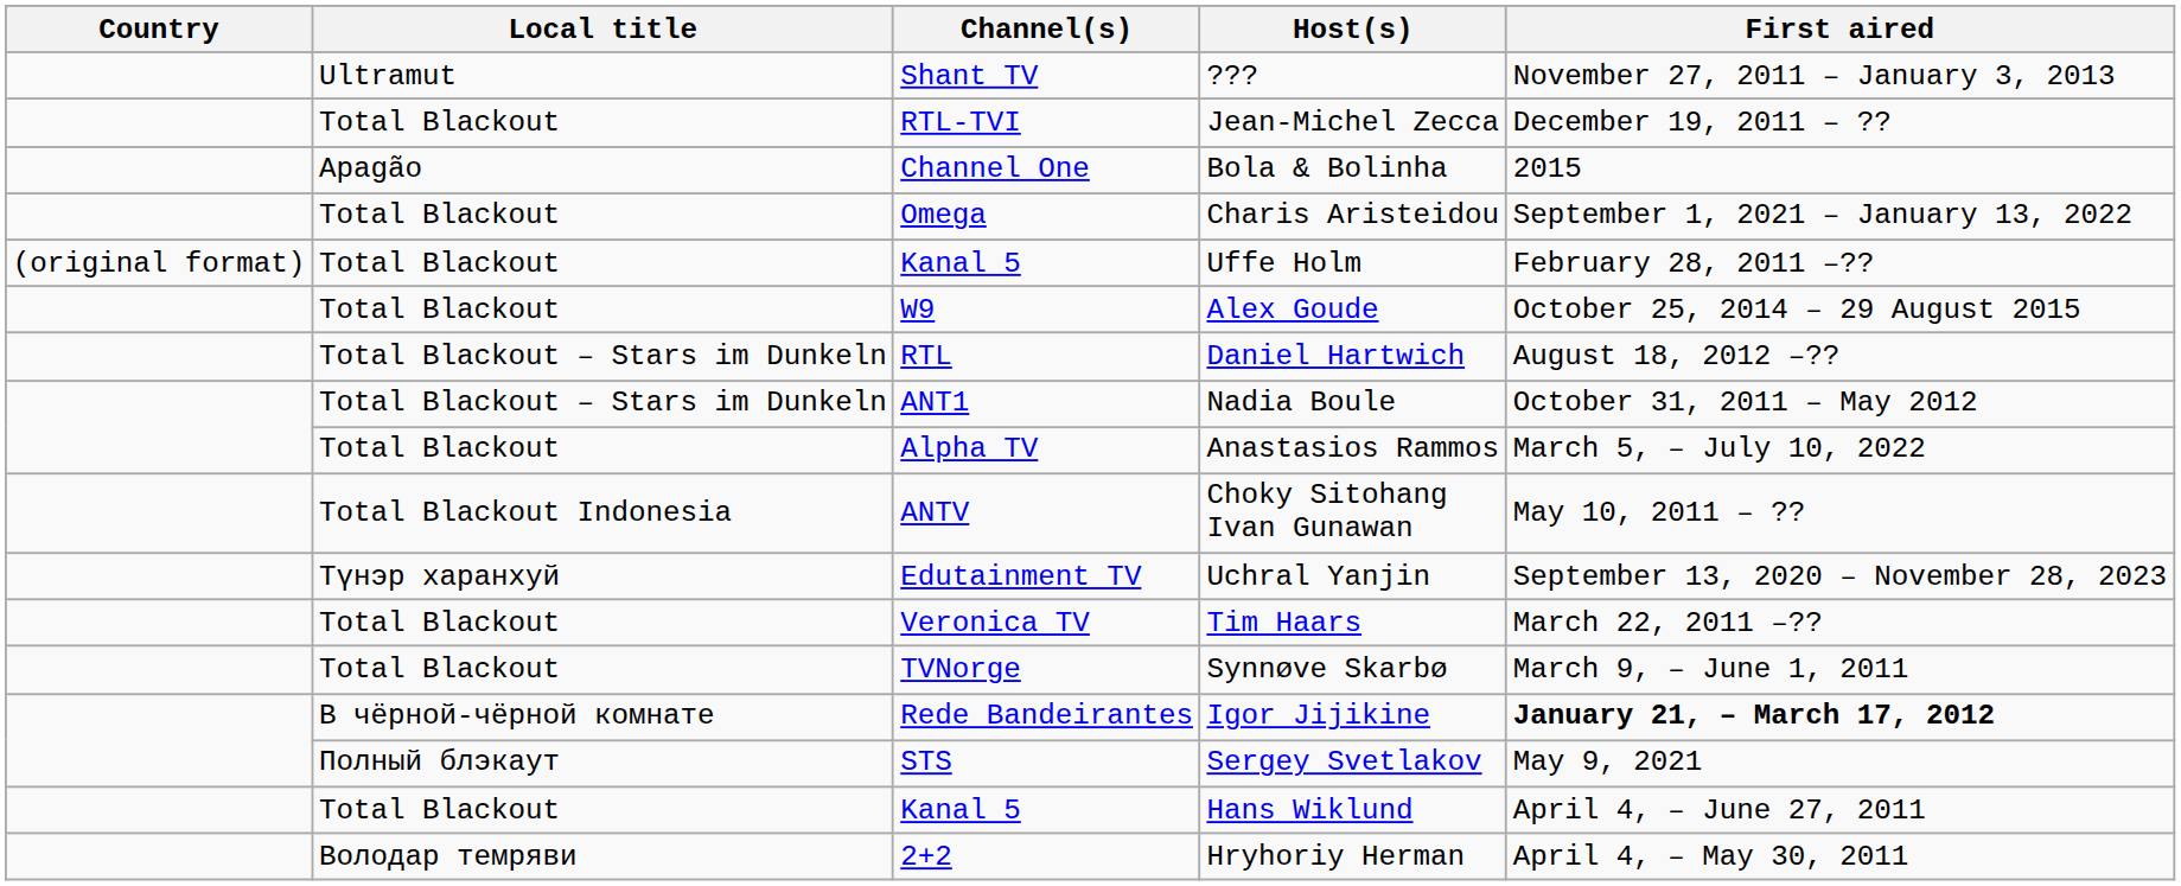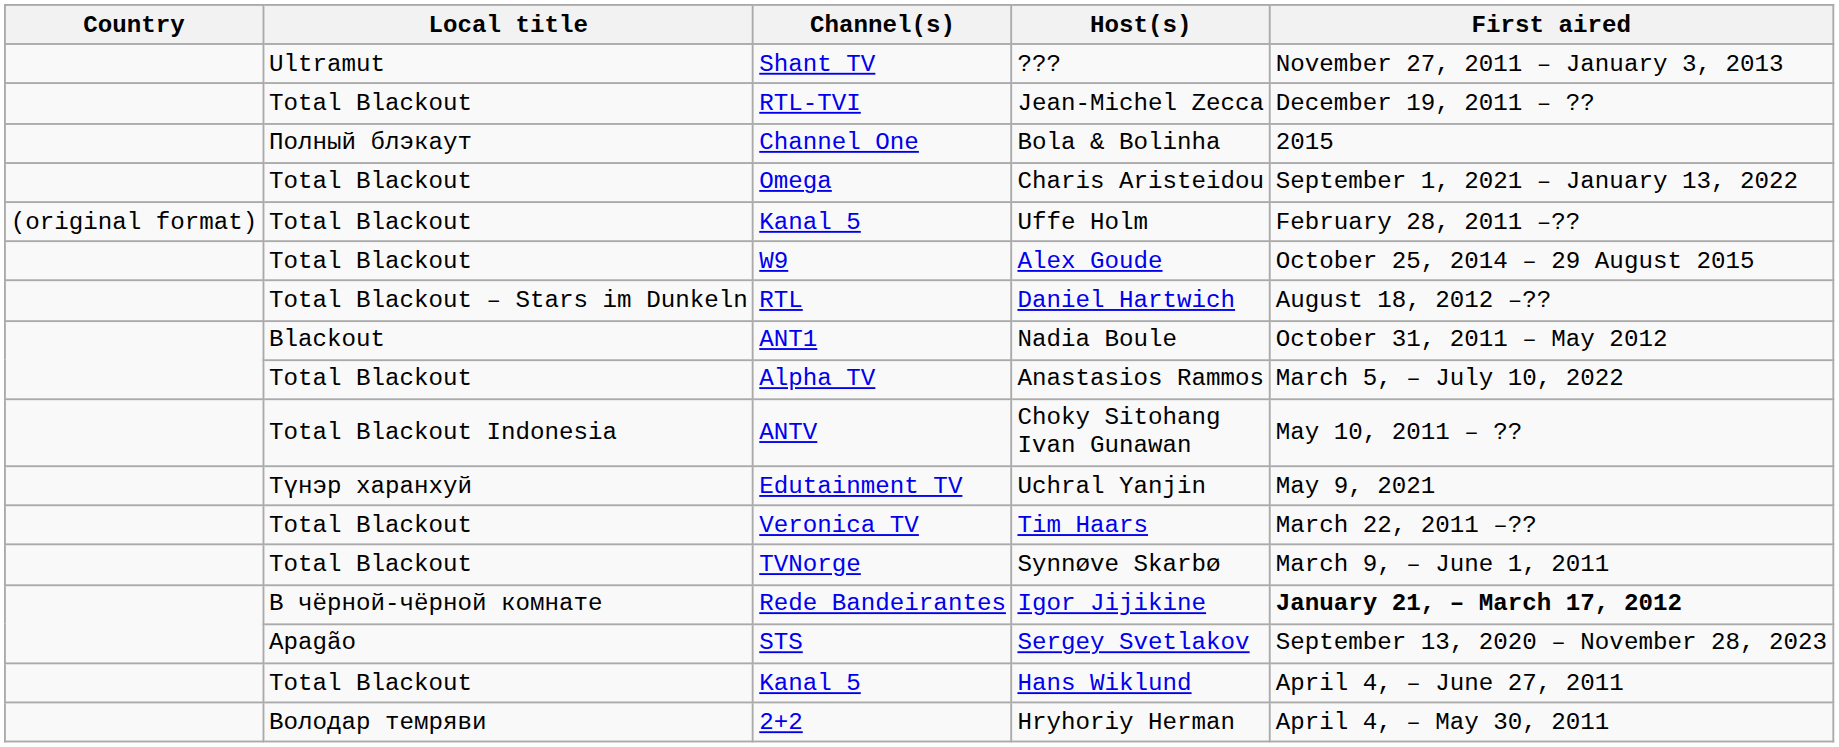 <table class="wikitable">
 <tr>
 <th><strong>Country</strong></th>
 <th><strong>Local title</strong></th>
 <th><strong>Channel(s)</strong></th>
 <th><strong>Host(s)</strong></th>
 <th><strong>First aired</strong></th>
 </tr>
 <tr>
 <td></td>
 <td>Ultramut</td>
 <td><a href='#'>Shant TV</a></td>
 <td>???</td>
 <td>November 27, 2011 – January 3, 2013</td>
 </tr>
 <tr>
 <td></td>
 <td>Total Blackout</td>
 <td><a href='#'>RTL-TVI</a></td>
 <td>Jean-Michel Zecca</td>
 <td>December 19, 2011 – ??</td>
 </tr>
 <tr>
 <td></td>
-<td>Apagão</td>
+<td>Полный блэкаут</td>
 <td><a href='#'>Channel One</a></td>
 <td>Bola & Bolinha</td>
 <td>2015</td>
 </tr>
 <tr>
 <td></td>
 <td>Total Blackout</td>
 <td><a href='#'>Omega</a></td>
 <td>Charis Aristeidou</td>
 <td>September 1, 2021 –  January 13, 2022</td>
 </tr>
 <tr>
 <td>(original format)</td>
 <td>Total Blackout</td>
 <td><a href='#'>Kanal 5</a></td>
 <td>Uffe Holm</td>
 <td>February 28, 2011  –??</td>
 </tr>
 <tr>
 <td></td>
 <td>Total Blackout</td>
 <td><a href='#'>W9</a></td>
 <td><a href='#'>Alex Goude</a></td>
 <td>October 25, 2014 –  29 August 2015</td>
 </tr>
 <tr>
 <td></td>
 <td>Total Blackout – Stars im Dunkeln</td>
 <td><a href='#'>RTL</a></td>
 <td><a href='#'>Daniel Hartwich</a></td>
 <td>August 18, 2012 –??</td>
 </tr>
 <tr>
 <td rowspan="2"></td>
-<td>Total Blackout – Stars im Dunkeln</td>
+<td>Blackout</td>
 <td><a href='#'>ANT1</a></td>
 <td>Nadia Boule</td>
 <td>October 31, 2011 – May 2012</td>
 </tr>
 <tr>
 <td>Total Blackout</td>
 <td><a href='#'>Alpha TV</a></td>
 <td>Anastasios Rammos</td>
 <td>March 5, – July 10, 2022</td>
 </tr>
 <tr>
 <td></td>
 <td>Total Blackout Indonesia</td>
 <td><a href='#'>ANTV</a></td>
 <td>Choky Sitohang<br>Ivan Gunawan</td>
 <td>May 10, 2011  –  ??</td>
 </tr>
 <tr>
 <td></td>
 <td>Түнэр харанхуй</td>
 <td><a href='#'>Edutainment TV</a></td>
 <td>Uchral Yanjin</td>
-<td>September 13, 2020 –  November 28, 2023</td>
+<td>May 9, 2021</td>
 </tr>
 <tr>
 <td></td>
 <td>Total Blackout</td>
 <td><a href='#'>Veronica TV</a></td>
 <td><a href='#'>Tim Haars</a></td>
 <td>March 22, 2011 –??</td>
 </tr>
 <tr>
 <td></td>
 <td>Total Blackout</td>
 <td><a href='#'>TVNorge</a></td>
 <td>Synnøve Skarbø</td>
 <td>March 9, –  June 1, 2011</td>
 </tr>
 <tr>
 <td rowspan="2"></td>
 <td>В чёрной-чёрной комнате</td>
 <td><a href='#'>Rede Bandeirantes</a></td>
 <td><a href='#'>Igor Jijikine</a></td>
 <td><strong>January 21, –   March 17, 2012</strong></td>
 </tr>
 <tr>
-<td>Полный блэкаут</td>
+<td>Apagão</td>
 <td><a href='#'>STS</a></td>
 <td><a href='#'>Sergey Svetlakov</a></td>
-<td>May 9, 2021</td>
+<td>September 13, 2020 –  November 28, 2023</td>
 </tr>
 <tr>
 <td></td>
 <td>Total Blackout</td>
 <td><a href='#'>Kanal 5</a></td>
 <td><a href='#'>Hans Wiklund</a></td>
 <td>April 4, –  June 27, 2011</td>
 </tr>
 <tr>
 <td></td>
 <td>Володар темряви</td>
 <td><a href='#'>2+2</a></td>
 <td>Hryhoriy Herman</td>
 <td>April 4, –  May 30, 2011</td>
 </tr>
 </table>
